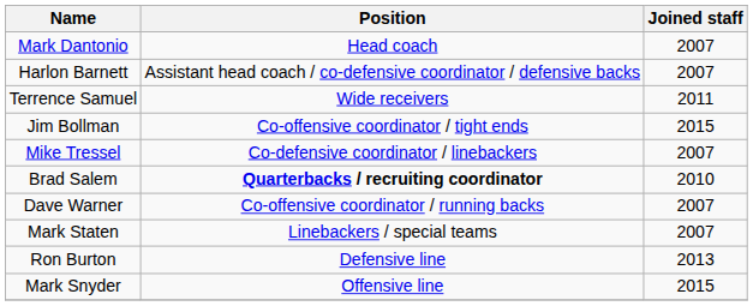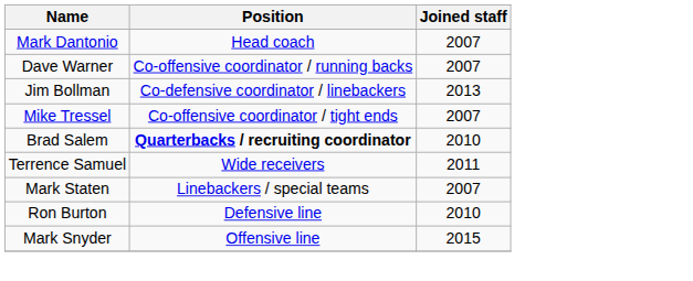 <table class="wikitable">
 <tr>
 <th>Name</th>
 <th>Position</th>
 <th>Joined staff</th>
 </tr>
 <tr align="center">
 <td><a href='#'>Mark Dantonio</a></td>
 <td><a href='#'>Head coach</a></td>
 <td>2007</td>
 </tr>
 <tr align="center">
-<td>Harlon Barnett</td>
-<td>Assistant head coach / <a href='#'>co-defensive coordinator</a> / <a href='#'>defensive backs</a></td>
+<td>Dave Warner</td>
+<td><a href='#'>Co-offensive coordinator</a> / <a href='#'>running backs</a></td>
 <td>2007</td>
 </tr>
 <tr align="center">
-<td>Terrence Samuel</td>
-<td><a href='#'>Wide receivers</a></td>
-<td>2011</td>
-</tr>
-<tr align="center">
 <td>Jim Bollman</td>
-<td><a href='#'>Co-offensive coordinator</a> / <a href='#'>tight ends</a></td>
-<td>2015</td>
+<td><a href='#'>Co-defensive coordinator</a> / <a href='#'>linebackers</a></td>
+<td>2013</td>
 </tr>
 <tr align="center">
 <td><a href='#'>Mike Tressel</a></td>
-<td><a href='#'>Co-defensive coordinator</a> / <a href='#'>linebackers</a></td>
+<td><a href='#'>Co-offensive coordinator</a> / <a href='#'>tight ends</a></td>
 <td>2007</td>
 </tr>
 <tr align="center">
 <td>Brad Salem</td>
 <td><strong><a href='#'>Quarterbacks</a> / recruiting coordinator</strong></td>
 <td>2010</td>
 </tr>
 <tr align="center">
-<td>Dave Warner</td>
-<td><a href='#'>Co-offensive coordinator</a> / <a href='#'>running backs</a></td>
-<td>2007</td>
+<td>Terrence Samuel</td>
+<td><a href='#'>Wide receivers</a></td>
+<td>2011</td>
 </tr>
 <tr align="center">
 <td>Mark Staten</td>
 <td><a href='#'>Linebackers</a> / special teams</td>
 <td>2007</td>
 </tr>
 <tr align="center">
 <td>Ron Burton</td>
 <td><a href='#'>Defensive line</a></td>
-<td>2013</td>
+<td>2010</td>
 </tr>
 <tr align="center">
 <td>Mark Snyder</td>
 <td><a href='#'>Offensive line</a></td>
 <td>2015</td>
 </tr>
 <tr align="center">
 </tr>
 </table>
